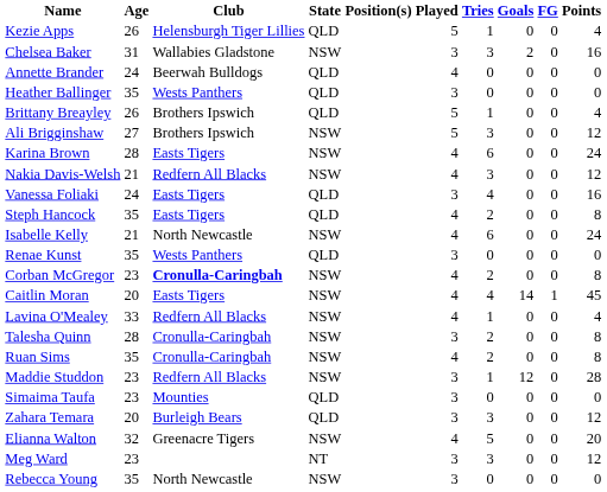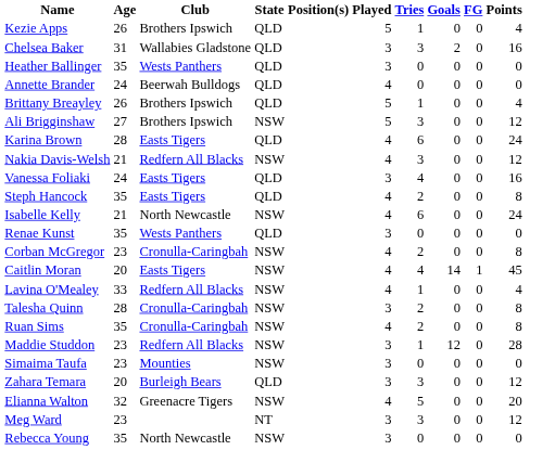 <table wikitable sortable>
 <tr>
 <th>Name</th>
 <th>Age</th>
 <th>Club</th>
 <th>State</th>
 <th>Position(s)</th>
 <th>Played</th>
 <th><a href='#'>Tries</a></th>
 <th><a href='#'>Goals</a></th>
 <th><a href='#'>FG</a></th>
 <th>Points</th>
 </tr>
 <tr>
 <td><a href='#'>Kezie Apps</a></td>
 <td>26</td>
-<td> <a href='#'>Helensburgh Tiger Lillies</a></td>
+<td> Brothers Ipswich</td>
 <td> QLD</td>
 <td></td>
 <td align=right>5</td>
 <td align=right>1</td>
 <td align=right>0</td>
 <td align=right>0</td>
 <td align=right>4</td>
 </tr>
 <tr>
 <td><a href='#'>Chelsea Baker</a></td>
 <td>31</td>
 <td> Wallabies Gladstone</td>
-<td> NSW</td>
+<td> QLD</td>
 <td></td>
 <td align=right>3</td>
 <td align=right>3</td>
 <td align=right>2</td>
 <td align=right>0</td>
 <td align=right>16</td>
 </tr>
 <tr>
+<td><a href='#'>Heather Ballinger</a></td>
+<td>35</td>
+<td> <a href='#'>Wests Panthers</a></td>
+<td> QLD</td>
+<td></td>
+<td align=right>3</td>
+<td align=right>0</td>
+<td align=right>0</td>
+<td align=right>0</td>
+<td align=right>0</td>
+</tr>
+<tr>
 <td><a href='#'>Annette Brander</a></td>
 <td>24</td>
 <td> Beerwah Bulldogs</td>
 <td> QLD</td>
 <td></td>
 <td align=right>4</td>
-<td align=right>0</td>
-<td align=right>0</td>
-<td align=right>0</td>
-<td align=right>0</td>
-</tr>
-<tr>
-<td><a href='#'>Heather Ballinger</a></td>
-<td>35</td>
-<td> <a href='#'>Wests Panthers</a></td>
-<td> QLD</td>
-<td></td>
-<td align=right>3</td>
 <td align=right>0</td>
 <td align=right>0</td>
 <td align=right>0</td>
 <td align=right>0</td>
 </tr>
 <tr>
 <td><a href='#'>Brittany Breayley</a></td>
 <td>26</td>
 <td> Brothers Ipswich</td>
 <td> QLD</td>
 <td></td>
 <td align=right>5</td>
 <td align=right>1</td>
 <td align=right>0</td>
 <td align=right>0</td>
 <td align=right>4</td>
 </tr>
 <tr>
 <td><a href='#'>Ali Brigginshaw</a></td>
 <td>27</td>
 <td> Brothers Ipswich</td>
 <td> NSW</td>
 <td></td>
 <td align=right>5</td>
 <td align=right>3</td>
 <td align=right>0</td>
 <td align=right>0</td>
 <td align=right>12</td>
 </tr>
 <tr>
 <td><a href='#'>Karina Brown</a></td>
 <td>28</td>
 <td> <a href='#'>Easts Tigers</a></td>
-<td> NSW</td>
+<td> QLD</td>
 <td></td>
 <td align=right>4</td>
 <td align=right>6</td>
 <td align=right>0</td>
 <td align=right>0</td>
 <td align=right>24</td>
 </tr>
 <tr>
 <td><a href='#'>Nakia Davis-Welsh</a></td>
 <td>21</td>
 <td> <a href='#'>Redfern All Blacks</a></td>
 <td> NSW</td>
 <td></td>
 <td align=right>4</td>
 <td align=right>3</td>
 <td align=right>0</td>
 <td align=right>0</td>
 <td align=right>12</td>
 </tr>
 <tr>
 <td><a href='#'>Vanessa Foliaki</a></td>
 <td>24</td>
 <td> <a href='#'>Easts Tigers</a></td>
 <td> QLD</td>
 <td></td>
 <td align=right>3</td>
 <td align=right>4</td>
 <td align=right>0</td>
 <td align=right>0</td>
 <td align=right>16</td>
 </tr>
 <tr>
 <td><a href='#'>Steph Hancock</a></td>
 <td>35</td>
 <td> <a href='#'>Easts Tigers</a></td>
 <td> QLD</td>
 <td></td>
 <td align=right>4</td>
 <td align=right>2</td>
 <td align=right>0</td>
 <td align=right>0</td>
 <td align=right>8</td>
 </tr>
 <tr>
 <td><a href='#'>Isabelle Kelly</a></td>
 <td>21</td>
 <td> North Newcastle</td>
 <td> NSW</td>
 <td></td>
 <td align=right>4</td>
 <td align=right>6</td>
 <td align=right>0</td>
 <td align=right>0</td>
 <td align=right>24</td>
 </tr>
 <tr>
 <td><a href='#'>Renae Kunst</a></td>
 <td>35</td>
 <td> <a href='#'>Wests Panthers</a></td>
 <td> QLD</td>
 <td></td>
 <td align=right>3</td>
 <td align=right>0</td>
 <td align=right>0</td>
 <td align=right>0</td>
 <td align=right>0</td>
 </tr>
 <tr>
 <td><a href='#'>Corban McGregor</a></td>
 <td>23</td>
-<td><strong> <a href='#'>Cronulla-Caringbah</a></strong></td>
+<td> <a href='#'>Cronulla-Caringbah</a></td>
 <td> NSW</td>
 <td></td>
 <td align=right>4</td>
 <td align=right>2</td>
 <td align=right>0</td>
 <td align=right>0</td>
 <td align=right>8</td>
 </tr>
 <tr>
 <td><a href='#'>Caitlin Moran</a></td>
 <td>20</td>
 <td> <a href='#'>Easts Tigers</a></td>
 <td> NSW</td>
 <td></td>
 <td align=right>4</td>
 <td align=right>4</td>
 <td align=right>14</td>
 <td align=right>1</td>
 <td align=right>45</td>
 </tr>
 <tr>
 <td><a href='#'>Lavina O'Mealey</a></td>
 <td>33</td>
 <td> <a href='#'>Redfern All Blacks</a></td>
 <td> NSW</td>
 <td></td>
 <td align=right>4</td>
 <td align=right>1</td>
 <td align=right>0</td>
 <td align=right>0</td>
 <td align=right>4</td>
 </tr>
 <tr>
 <td><a href='#'>Talesha Quinn</a></td>
 <td>28</td>
 <td> <a href='#'>Cronulla-Caringbah</a></td>
 <td> NSW</td>
 <td></td>
 <td align=right>3</td>
 <td align=right>2</td>
 <td align=right>0</td>
 <td align=right>0</td>
 <td align=right>8</td>
 </tr>
 <tr>
 <td><a href='#'>Ruan Sims</a></td>
 <td>35</td>
 <td> <a href='#'>Cronulla-Caringbah</a></td>
 <td> NSW</td>
 <td></td>
 <td align=right>4</td>
 <td align=right>2</td>
 <td align=right>0</td>
 <td align=right>0</td>
 <td align=right>8</td>
 </tr>
 <tr>
 <td><a href='#'>Maddie Studdon</a></td>
 <td>23</td>
 <td> <a href='#'>Redfern All Blacks</a></td>
 <td> NSW</td>
 <td></td>
 <td align=right>3</td>
 <td align=right>1</td>
 <td align=right>12</td>
 <td align=right>0</td>
 <td align=right>28</td>
 </tr>
 <tr>
 <td><a href='#'>Simaima Taufa</a></td>
 <td>23</td>
 <td> <a href='#'>Mounties</a></td>
-<td> QLD</td>
+<td> NSW</td>
 <td></td>
 <td align=right>3</td>
 <td align=right>0</td>
 <td align=right>0</td>
 <td align=right>0</td>
 <td align=right>0</td>
 </tr>
 <tr>
 <td><a href='#'>Zahara Temara</a></td>
 <td>20</td>
 <td> <a href='#'>Burleigh Bears</a></td>
 <td> QLD</td>
 <td></td>
 <td align=right>3</td>
 <td align=right>3</td>
 <td align=right>0</td>
 <td align=right>0</td>
 <td align=right>12</td>
 </tr>
 <tr>
 <td><a href='#'>Elianna Walton</a></td>
 <td>32</td>
 <td> Greenacre Tigers</td>
 <td> NSW</td>
 <td></td>
 <td align=right>4</td>
 <td align=right>5</td>
 <td align=right>0</td>
 <td align=right>0</td>
 <td align=right>20</td>
 </tr>
 <tr>
 <td><a href='#'>Meg Ward</a></td>
 <td>23</td>
 <td></td>
 <td> NT</td>
 <td></td>
 <td align=right>3</td>
 <td align=right>3</td>
 <td align=right>0</td>
 <td align=right>0</td>
 <td align=right>12</td>
 </tr>
 <tr>
 <td><a href='#'>Rebecca Young</a></td>
 <td>35</td>
 <td> North Newcastle</td>
 <td> NSW</td>
 <td></td>
 <td align=right>3</td>
 <td align=right>0</td>
 <td align=right>0</td>
 <td align=right>0</td>
 <td align=right>0</td>
 </tr>
 </table>
